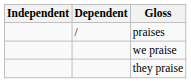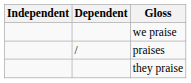 <table class=wikitable>
 <tr>
 <th>Independent</th>
 <th>Dependent</th>
 <th>Gloss</th>
+</tr>
+<tr>
+<td></td>
+<td></td>
+<td>we praise</td>
 </tr>
 <tr>
 <td></td>
 <td> /<br></td>
 <td>praises</td>
 </tr>
 <tr>
 <td></td>
 <td></td>
-<td>we praise</td>
-</tr>
-<tr>
-<td></td>
-<td></td>
 <td>they praise</td>
 </tr>
 </table>
